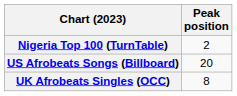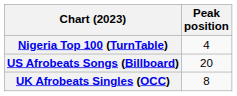 <table class="wikitable plainrowheaders sortable" style="text-align:center">
 <tr>
 <th scope="col">Chart (2023)</th>
 <th scope="col">Peak<br>position</th>
 </tr>
 <tr>
 <th scope="row"><a href='#'>Nigeria Top 100</a> (<a href='#'>TurnTable</a>)</th>
-<td>2</td>
+<td>4</td>
 </tr>
 <tr>
 <th scope="row"><a href='#'>US Afrobeats Songs</a> (<a href='#'>Billboard</a>)</th>
 <td>20</td>
 </tr>
 <tr>
 <th scope="row"><a href='#'>UK Afrobeats Singles</a> (<a href='#'>OCC</a>)</th>
 <td>8</td>
 </tr>
 </table>
